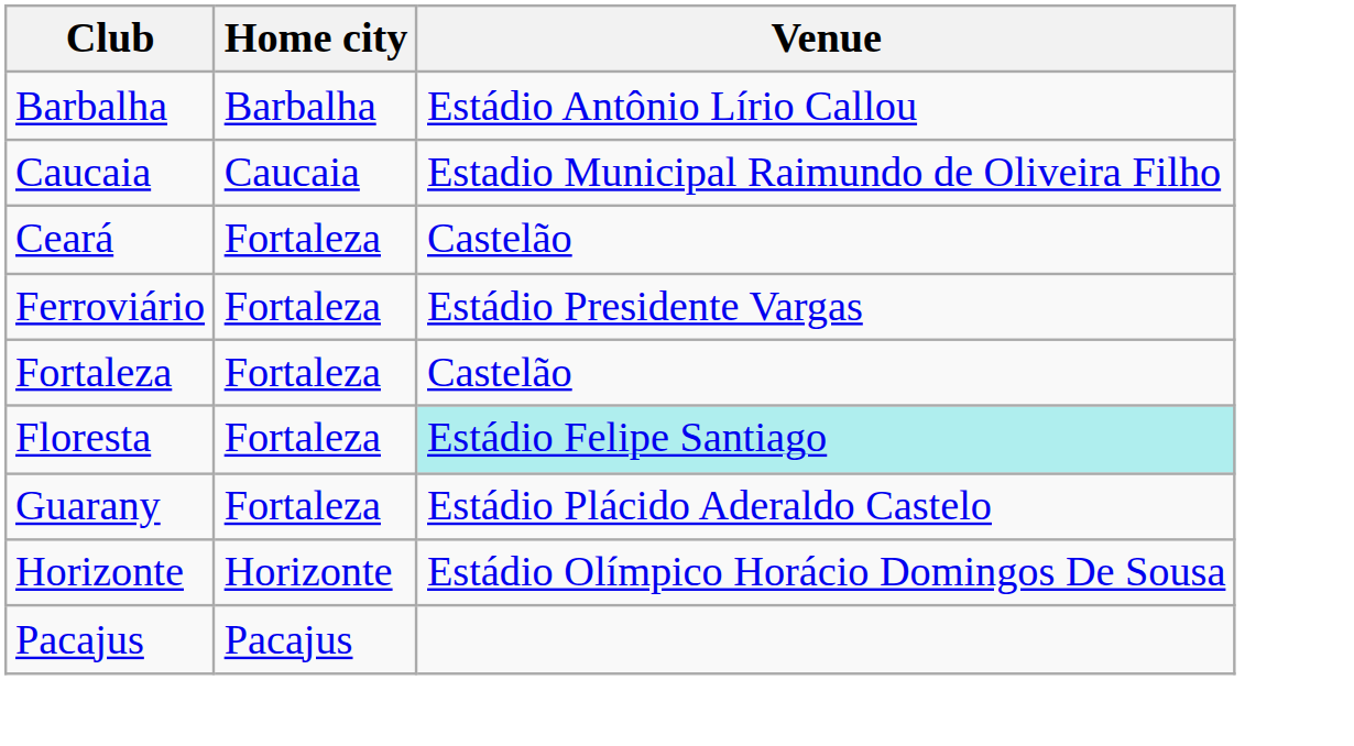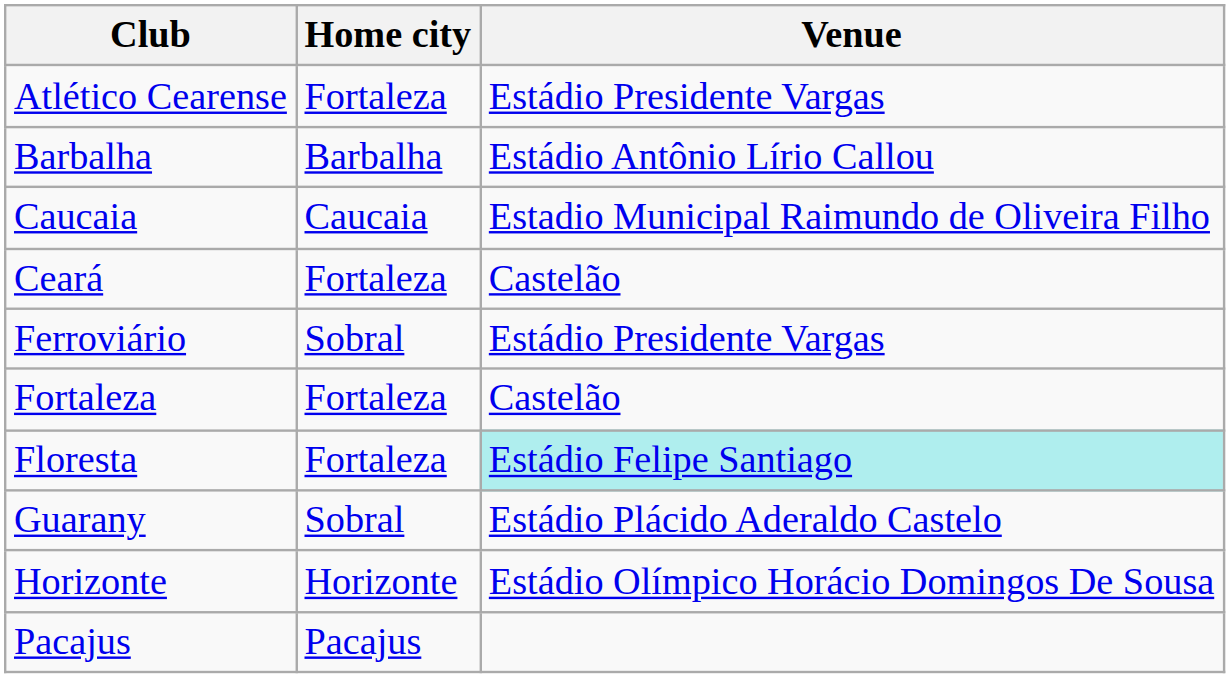 <table class="wikitable sortable">
 <tr>
 <th>Club</th>
 <th>Home city</th>
 <th>Venue</th>
+</tr>
+<tr>
+<td><a href='#'>Atlético Cearense</a></td>
+<td><a href='#'>Fortaleza</a></td>
+<td><a href='#'>Estádio Presidente Vargas</a></td>
 </tr>
 <tr>
 <td><a href='#'>Barbalha</a></td>
 <td><a href='#'>Barbalha</a></td>
 <td><a href='#'>Estádio Antônio Lírio Callou</a></td>
 </tr>
 <tr>
 <td><a href='#'>Caucaia</a></td>
 <td><a href='#'>Caucaia</a></td>
 <td><a href='#'>Estadio Municipal Raimundo de Oliveira Filho</a></td>
 </tr>
 <tr>
 <td><a href='#'>Ceará</a></td>
 <td><a href='#'>Fortaleza</a></td>
 <td><a href='#'>Castelão</a></td>
 </tr>
 <tr>
 <td><a href='#'>Ferroviário</a></td>
-<td><a href='#'>Fortaleza</a></td>
+<td><a href='#'>Sobral</a></td>
 <td><a href='#'>Estádio Presidente Vargas</a></td>
 </tr>
 <tr>
 <td><a href='#'>Fortaleza</a></td>
 <td><a href='#'>Fortaleza</a></td>
 <td><a href='#'>Castelão</a></td>
 </tr>
 <tr>
 <td><a href='#'>Floresta</a></td>
 <td><a href='#'>Fortaleza</a></td>
 <td style="background: paleturquoise;"><a href='#'>Estádio Felipe Santiago</a></td>
 </tr>
 <tr>
 <td><a href='#'>Guarany</a></td>
-<td><a href='#'>Fortaleza</a></td>
+<td><a href='#'>Sobral</a></td>
 <td><a href='#'>Estádio Plácido Aderaldo Castelo</a></td>
 </tr>
 <tr>
 <td><a href='#'>Horizonte</a></td>
 <td><a href='#'>Horizonte</a></td>
 <td><a href='#'>Estádio Olímpico Horácio Domingos De Sousa</a></td>
 </tr>
 <tr>
 <td><a href='#'>Pacajus</a></td>
 <td><a href='#'>Pacajus</a></td>
 <td></td>
 </tr>
 </table>
